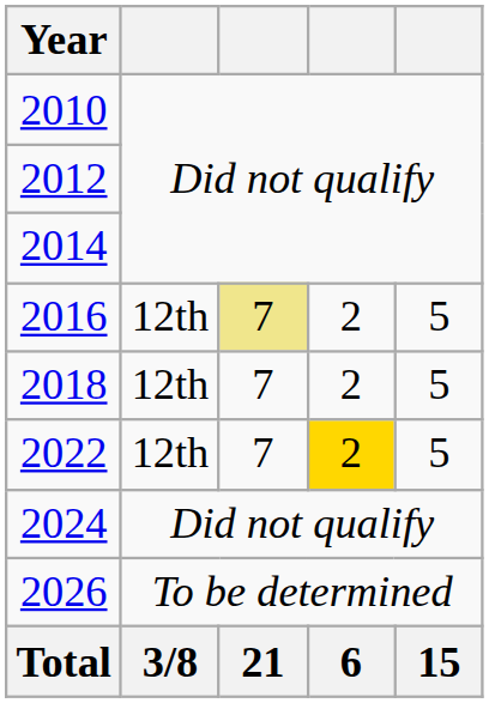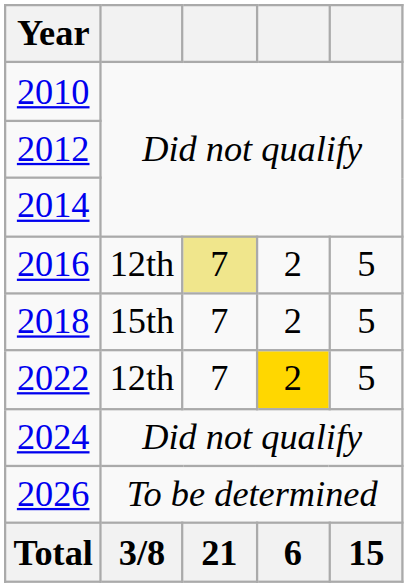 <table class="wikitable" style="text-align:center">
 <tr>
 <th>Year</th>
 <th></th>
 <th width=25></th>
 <th width=25></th>
 <th width=25></th>
 </tr>
 <tr>
 <td> <a href='#'>2010</a></td>
 <td rowspan=3 colspan=4><em>Did not qualify</em></td>
 </tr>
 <tr>
 <td> <a href='#'>2012</a></td>
 </tr>
 <tr>
 <td> <a href='#'>2014</a></td>
 </tr>
 <tr>
 <td> <a href='#'>2016</a></td>
 <td>12th</td>
 <td style="background: khaki;">7</td>
 <td>2</td>
 <td>5</td>
 </tr>
 <tr>
 <td> <a href='#'>2018</a></td>
-<td>12th</td>
+<td>15th</td>
 <td>7</td>
 <td>2</td>
 <td>5</td>
 </tr>
 <tr>
 <td> <a href='#'>2022</a></td>
 <td>12th</td>
 <td>7</td>
 <td style="background: gold;">2</td>
 <td>5</td>
 </tr>
 <tr>
 <td> <a href='#'>2024</a></td>
 <td colspan="4"><em>Did not qualify</em></td>
 </tr>
 <tr>
 <td> <a href='#'>2026</a></td>
 <td colspan="4"><em>To be determined</em></td>
 </tr>
 <tr>
 <th>Total</th>
 <th>3/8</th>
 <th>21</th>
 <th>6</th>
 <th>15</th>
 </tr>
 </table>
